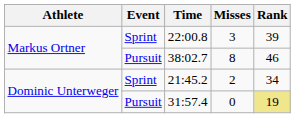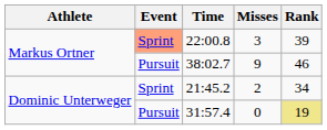 <table class="wikitable" style="font-size:90%">
 <tr>
 <th>Athlete</th>
 <th>Event</th>
 <th>Time</th>
 <th>Misses</th>
 <th>Rank</th>
 </tr>
 <tr align=center>
 <td align=left rowspan=2><a href='#'>Markus Ortner</a></td>
-<td align=left><a href='#'>Sprint</a></td>
+<td align=left style="background: lightsalmon;"><a href='#'>Sprint</a></td>
 <td>22:00.8</td>
 <td>3</td>
 <td>39</td>
 </tr>
 <tr align=center>
 <td align=left><a href='#'>Pursuit</a></td>
 <td>38:02.7</td>
-<td>8</td>
+<td>9</td>
 <td>46</td>
 </tr>
 <tr align=center>
 <td align=left rowspan=2><a href='#'>Dominic Unterweger</a></td>
 <td align=left><a href='#'>Sprint</a></td>
 <td>21:45.2</td>
 <td>2</td>
 <td>34</td>
 </tr>
 <tr align=center>
 <td align=left><a href='#'>Pursuit</a></td>
 <td>31:57.4</td>
 <td>0</td>
 <td style="background: khaki;">19</td>
 </tr>
 </table>
